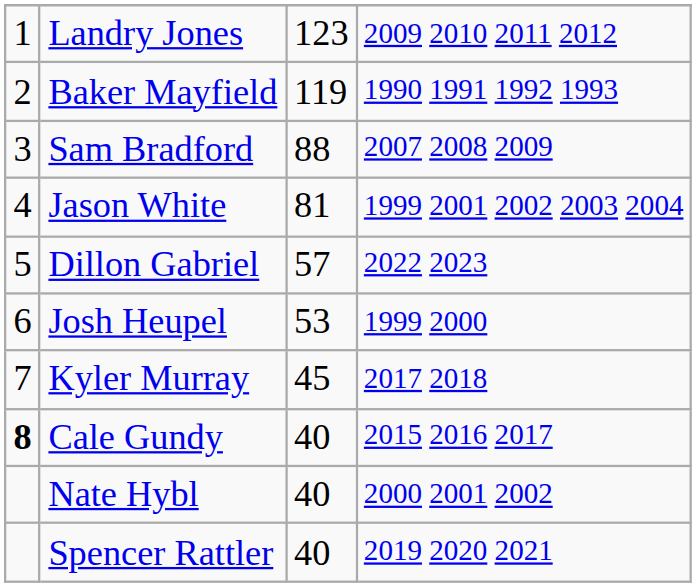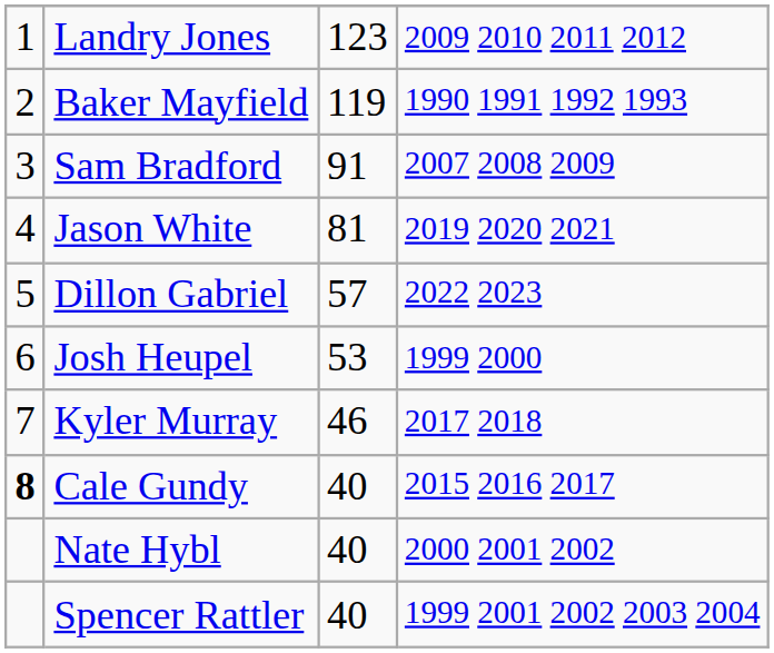 <table class="wikitable">
 <tr>
 </tr>
 <tr>
 <td>1</td>
 <td><a href='#'>Landry Jones</a></td>
 <td>123</td>
 <td style="font-size:80%;"><a href='#'>2009</a> <a href='#'>2010</a> <a href='#'>2011</a> <a href='#'>2012</a></td>
 </tr>
 <tr>
 <td>2</td>
 <td><a href='#'>Baker Mayfield</a></td>
 <td>119</td>
 <td style="font-size:80%;"><a href='#'>1990</a> <a href='#'>1991</a> <a href='#'>1992</a> <a href='#'>1993</a></td>
 </tr>
 <tr>
 <td>3</td>
 <td><a href='#'>Sam Bradford</a></td>
-<td>88</td>
+<td>91</td>
 <td style="font-size:80%;"><a href='#'>2007</a> <a href='#'>2008</a> <a href='#'>2009</a></td>
 </tr>
 <tr>
 <td>4</td>
 <td><a href='#'>Jason White</a></td>
 <td>81</td>
-<td style="font-size:80%;"><a href='#'>1999</a> <a href='#'>2001</a> <a href='#'>2002</a> <a href='#'>2003</a> <a href='#'>2004</a></td>
+<td style="font-size:80%;"><a href='#'>2019</a> <a href='#'>2020</a> <a href='#'>2021</a></td>
 </tr>
 <tr>
 <td>5</td>
 <td><a href='#'>Dillon Gabriel</a></td>
 <td>57</td>
 <td style="font-size:80%;"><a href='#'>2022</a> <a href='#'>2023</a></td>
 </tr>
 <tr>
 <td>6</td>
 <td><a href='#'>Josh Heupel</a></td>
 <td>53</td>
 <td style="font-size:80%;"><a href='#'>1999</a> <a href='#'>2000</a></td>
 </tr>
 <tr>
 <td>7</td>
 <td><a href='#'>Kyler Murray</a></td>
-<td>45</td>
+<td>46</td>
 <td style="font-size:80%;"><a href='#'>2017</a> <a href='#'>2018</a></td>
 </tr>
 <tr>
 <td><strong>8</strong></td>
 <td><a href='#'>Cale Gundy</a></td>
 <td>40</td>
 <td style="font-size:80%;"><a href='#'>2015</a> <a href='#'>2016</a> <a href='#'>2017</a></td>
 </tr>
 <tr>
 <td></td>
 <td><a href='#'>Nate Hybl</a></td>
 <td>40</td>
 <td style="font-size:80%;"><a href='#'>2000</a> <a href='#'>2001</a> <a href='#'>2002</a></td>
 </tr>
 <tr>
 <td></td>
 <td><a href='#'>Spencer Rattler</a></td>
 <td>40</td>
-<td style="font-size:80%;"><a href='#'>2019</a> <a href='#'>2020</a> <a href='#'>2021</a></td>
+<td style="font-size:80%;"><a href='#'>1999</a> <a href='#'>2001</a> <a href='#'>2002</a> <a href='#'>2003</a> <a href='#'>2004</a></td>
 </tr>
 </table>
